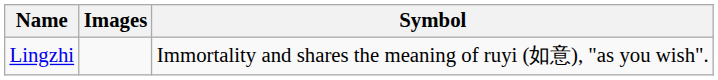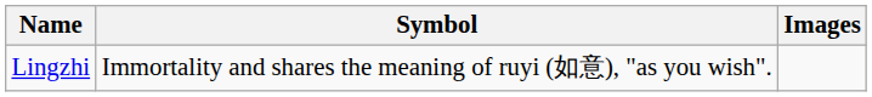 <table class="wikitable sortable mw-collapsible">
 <tr>
 <th>Name</th>
+<th>Symbol</th>
 <th>Images</th>
-<th>Symbol</th>
 </tr>
 <tr>
 <td><a href='#'>Lingzhi</a></td>
+<td>Immortality and shares the meaning of ruyi (如意), "as you wish".</td>
 <td></td>
-<td>Immortality and shares the meaning of ruyi (如意), "as you wish".</td>
 </tr>
 </table>
